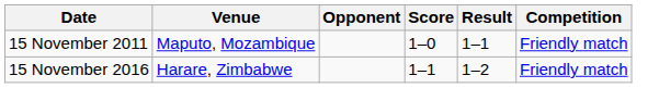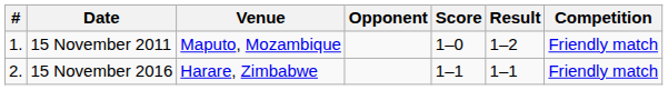 <table class="wikitable">
 <tr>
+<th>#</th>
 <th>Date</th>
 <th>Venue</th>
 <th>Opponent</th>
 <th>Score</th>
 <th>Result</th>
 <th>Competition</th>
 </tr>
 <tr>
+<td>1.</td>
 <td>15 November 2011</td>
 <td><a href='#'>Maputo</a>, <a href='#'>Mozambique</a></td>
 <td></td>
 <td>1–0</td>
-<td>1–1</td>
+<td>1–2</td>
 <td><a href='#'>Friendly match</a></td>
 </tr>
 <tr>
+<td>2.</td>
 <td>15 November 2016</td>
 <td><a href='#'>Harare</a>, <a href='#'>Zimbabwe</a></td>
 <td></td>
 <td>1–1</td>
-<td>1–2</td>
+<td>1–1</td>
 <td><a href='#'>Friendly match</a></td>
 </tr>
 </table>
